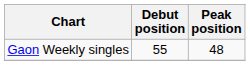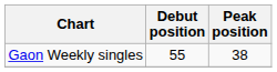 <table class="wikitable">
 <tr>
 <th>Chart</th>
 <th>Debut <br> position</th>
 <th>Peak <br> position</th>
 </tr>
 <tr>
 <td><a href='#'>Gaon</a> Weekly singles</td>
 <td align=center>55</td>
-<td align=center>48</td>
+<td align=center>38</td>
 </tr>
 <tr>
 </tr>
 </table>
